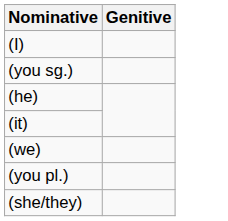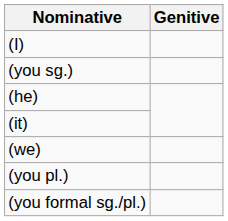 <table class="wikitable">
 <tr>
 <th>Nominative</th>
 <th>Genitive</th>
 </tr>
 <tr>
 <td> (I)</td>
 <td></td>
 </tr>
 <tr>
 <td> (you sg.)</td>
 <td></td>
 </tr>
 <tr>
 <td> (he)</td>
 <td rowspan="2"></td>
 </tr>
 <tr>
 <td> (it)</td>
 </tr>
 <tr>
 <td> (we)</td>
 <td></td>
 </tr>
 <tr>
 <td> (you pl.)</td>
 <td></td>
 </tr>
 <tr>
-<td> (she/they)</td>
+<td> (you formal sg./pl.)</td>
 <td></td>
 </tr>
 </table>
